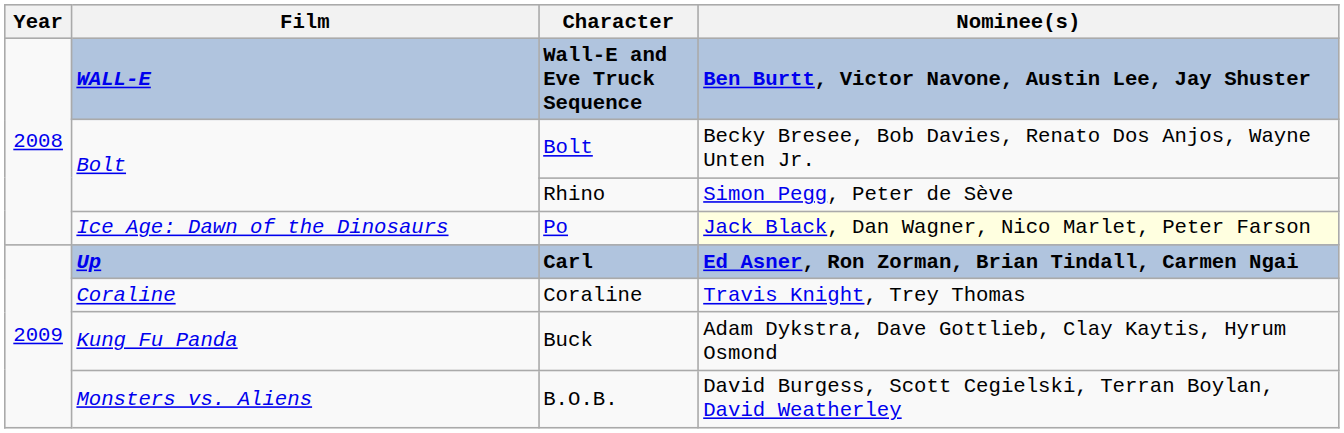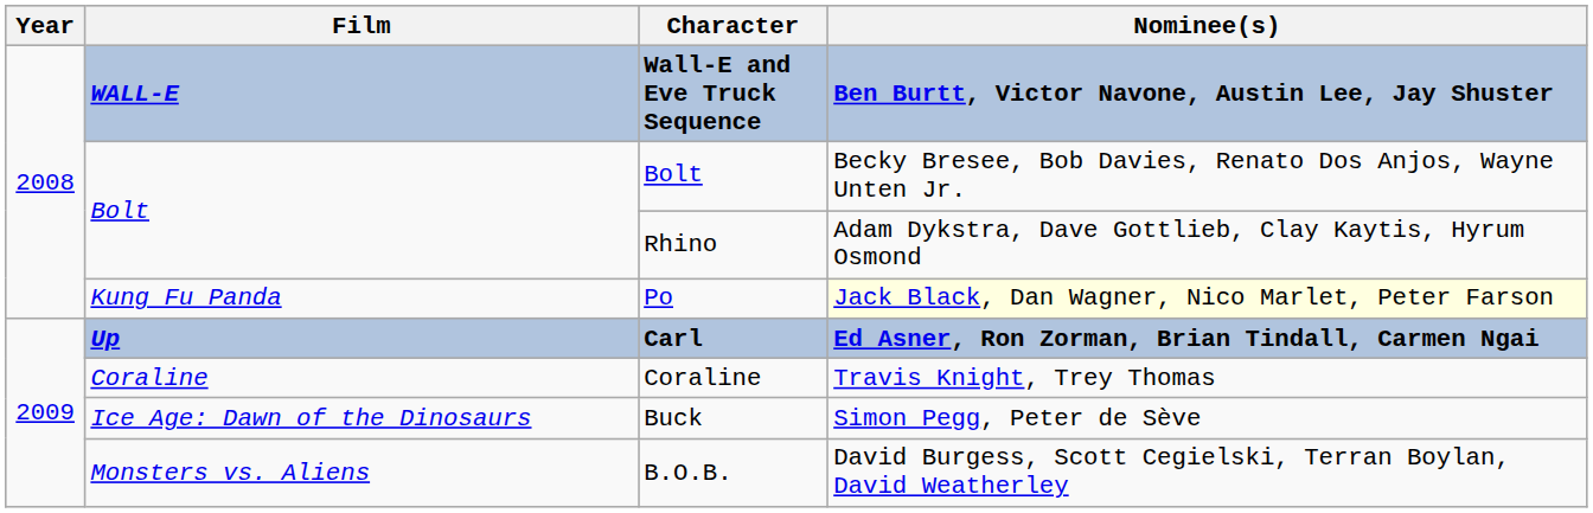 <table class="wikitable" width="95%" cellpadding="5">
 <tr>
 <th width="5%">Year</th>
 <th width="35%">Film</th>
 <th width="12%">Character</th>
 <th width="50%">Nominee(s)</th>
 </tr>
 <tr>
 <td rowspan="4" style="text-align:center;"><a href='#'>2008</a><br></td>
 <td style="background:#B0C4DE;"><strong><em><a href='#'>WALL-E</a></em></strong></td>
 <td style="background:#B0C4DE;"><strong>Wall-E and Eve Truck Sequence</strong></td>
 <td style="background:#B0C4DE;"><strong><a href='#'>Ben Burtt</a>, Victor Navone, Austin Lee, Jay Shuster</strong></td>
 </tr>
 <tr>
 <td rowspan="2"><em><a href='#'>Bolt</a></em></td>
 <td><a href='#'>Bolt</a></td>
 <td>Becky Bresee, Bob Davies, Renato Dos Anjos, Wayne Unten Jr.</td>
 </tr>
 <tr>
 <td>Rhino</td>
-<td><a href='#'>Simon Pegg</a>, Peter de Sève</td>
+<td>Adam Dykstra, Dave Gottlieb, Clay Kaytis, Hyrum Osmond</td>
 </tr>
 <tr>
-<td><em><a href='#'>Ice Age: Dawn of the Dinosaurs</a></em></td>
+<td><em><a href='#'>Kung Fu Panda</a></em></td>
 <td><a href='#'>Po</a></td>
 <td style="background: lightyellow;"><a href='#'>Jack Black</a>, Dan Wagner, Nico Marlet, Peter Farson</td>
 </tr>
 <tr>
 <td rowspan="4" style="text-align:center;"><a href='#'>2009</a><br></td>
 <td style="background:#B0C4DE;"><strong><em><a href='#'>Up</a></em></strong></td>
 <td style="background:#B0C4DE;"><strong>Carl</strong></td>
 <td style="background:#B0C4DE;"><strong><a href='#'>Ed Asner</a>, Ron Zorman, Brian Tindall, Carmen Ngai</strong></td>
 </tr>
 <tr>
 <td><em><a href='#'>Coraline</a></em></td>
 <td>Coraline</td>
 <td><a href='#'>Travis Knight</a>, Trey Thomas</td>
 </tr>
 <tr>
-<td><em><a href='#'>Kung Fu Panda</a></em></td>
+<td><em><a href='#'>Ice Age: Dawn of the Dinosaurs</a></em></td>
 <td>Buck</td>
-<td>Adam Dykstra, Dave Gottlieb, Clay Kaytis, Hyrum Osmond</td>
+<td><a href='#'>Simon Pegg</a>, Peter de Sève</td>
 </tr>
 <tr>
 <td><em><a href='#'>Monsters vs. Aliens</a></em></td>
 <td>B.O.B.</td>
 <td>David Burgess, Scott Cegielski, Terran Boylan, <a href='#'>David Weatherley</a></td>
 </tr>
 </table>
